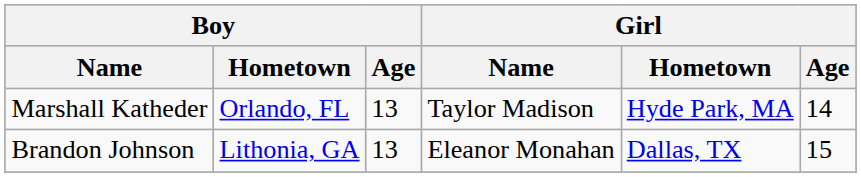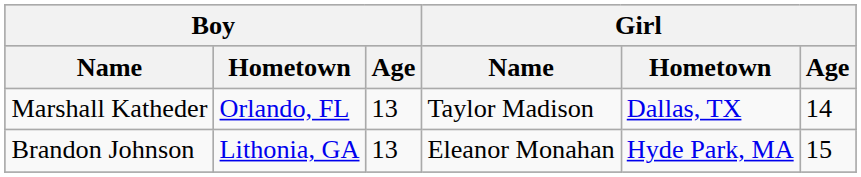 <table class="wikitable" style="margin:1em auto;">
 <tr>
 <th colspan="3">Boy</th>
 <th colspan="3">Girl</th>
 </tr>
 <tr>
 <th>Name</th>
 <th>Hometown</th>
 <th>Age</th>
 <th>Name</th>
 <th>Hometown</th>
 <th>Age</th>
 </tr>
 <tr>
 <td>Marshall Katheder</td>
 <td><a href='#'>Orlando, FL</a></td>
 <td>13</td>
 <td>Taylor Madison</td>
-<td><a href='#'>Hyde Park, MA</a></td>
+<td><a href='#'>Dallas, TX</a></td>
 <td>14</td>
 </tr>
 <tr>
 <td>Brandon Johnson</td>
 <td><a href='#'>Lithonia, GA</a></td>
 <td>13</td>
 <td>Eleanor Monahan</td>
-<td><a href='#'>Dallas, TX</a></td>
+<td><a href='#'>Hyde Park, MA</a></td>
 <td>15</td>
 </tr>
 </table>
